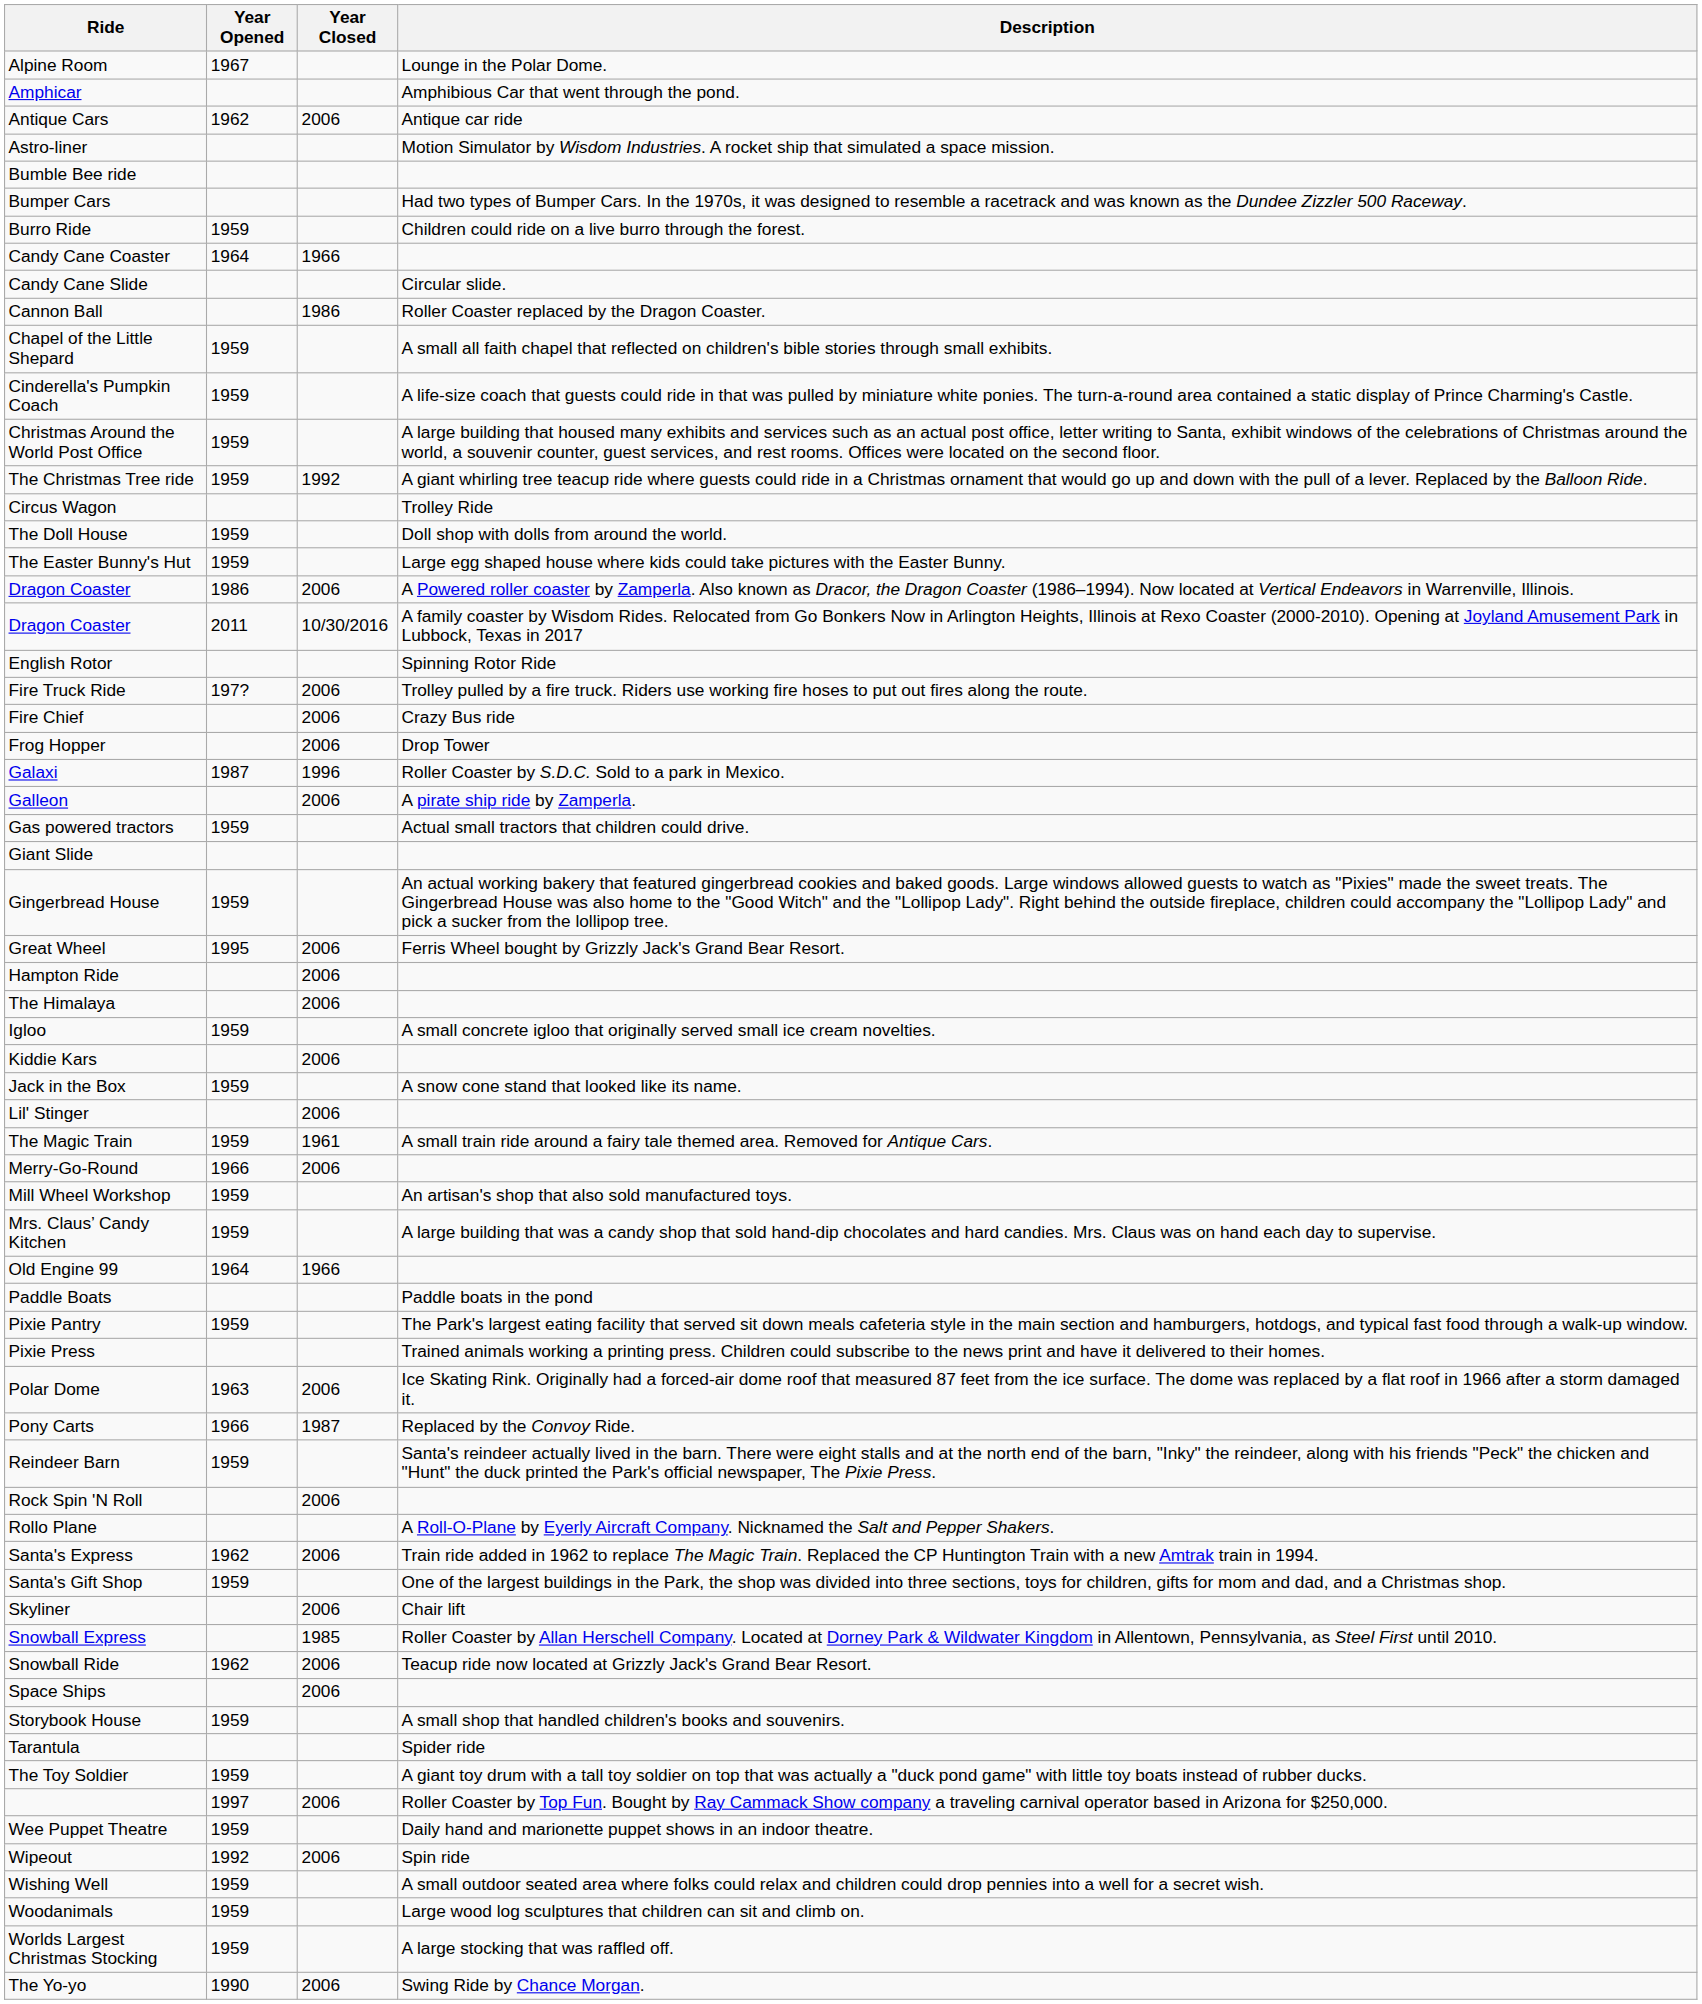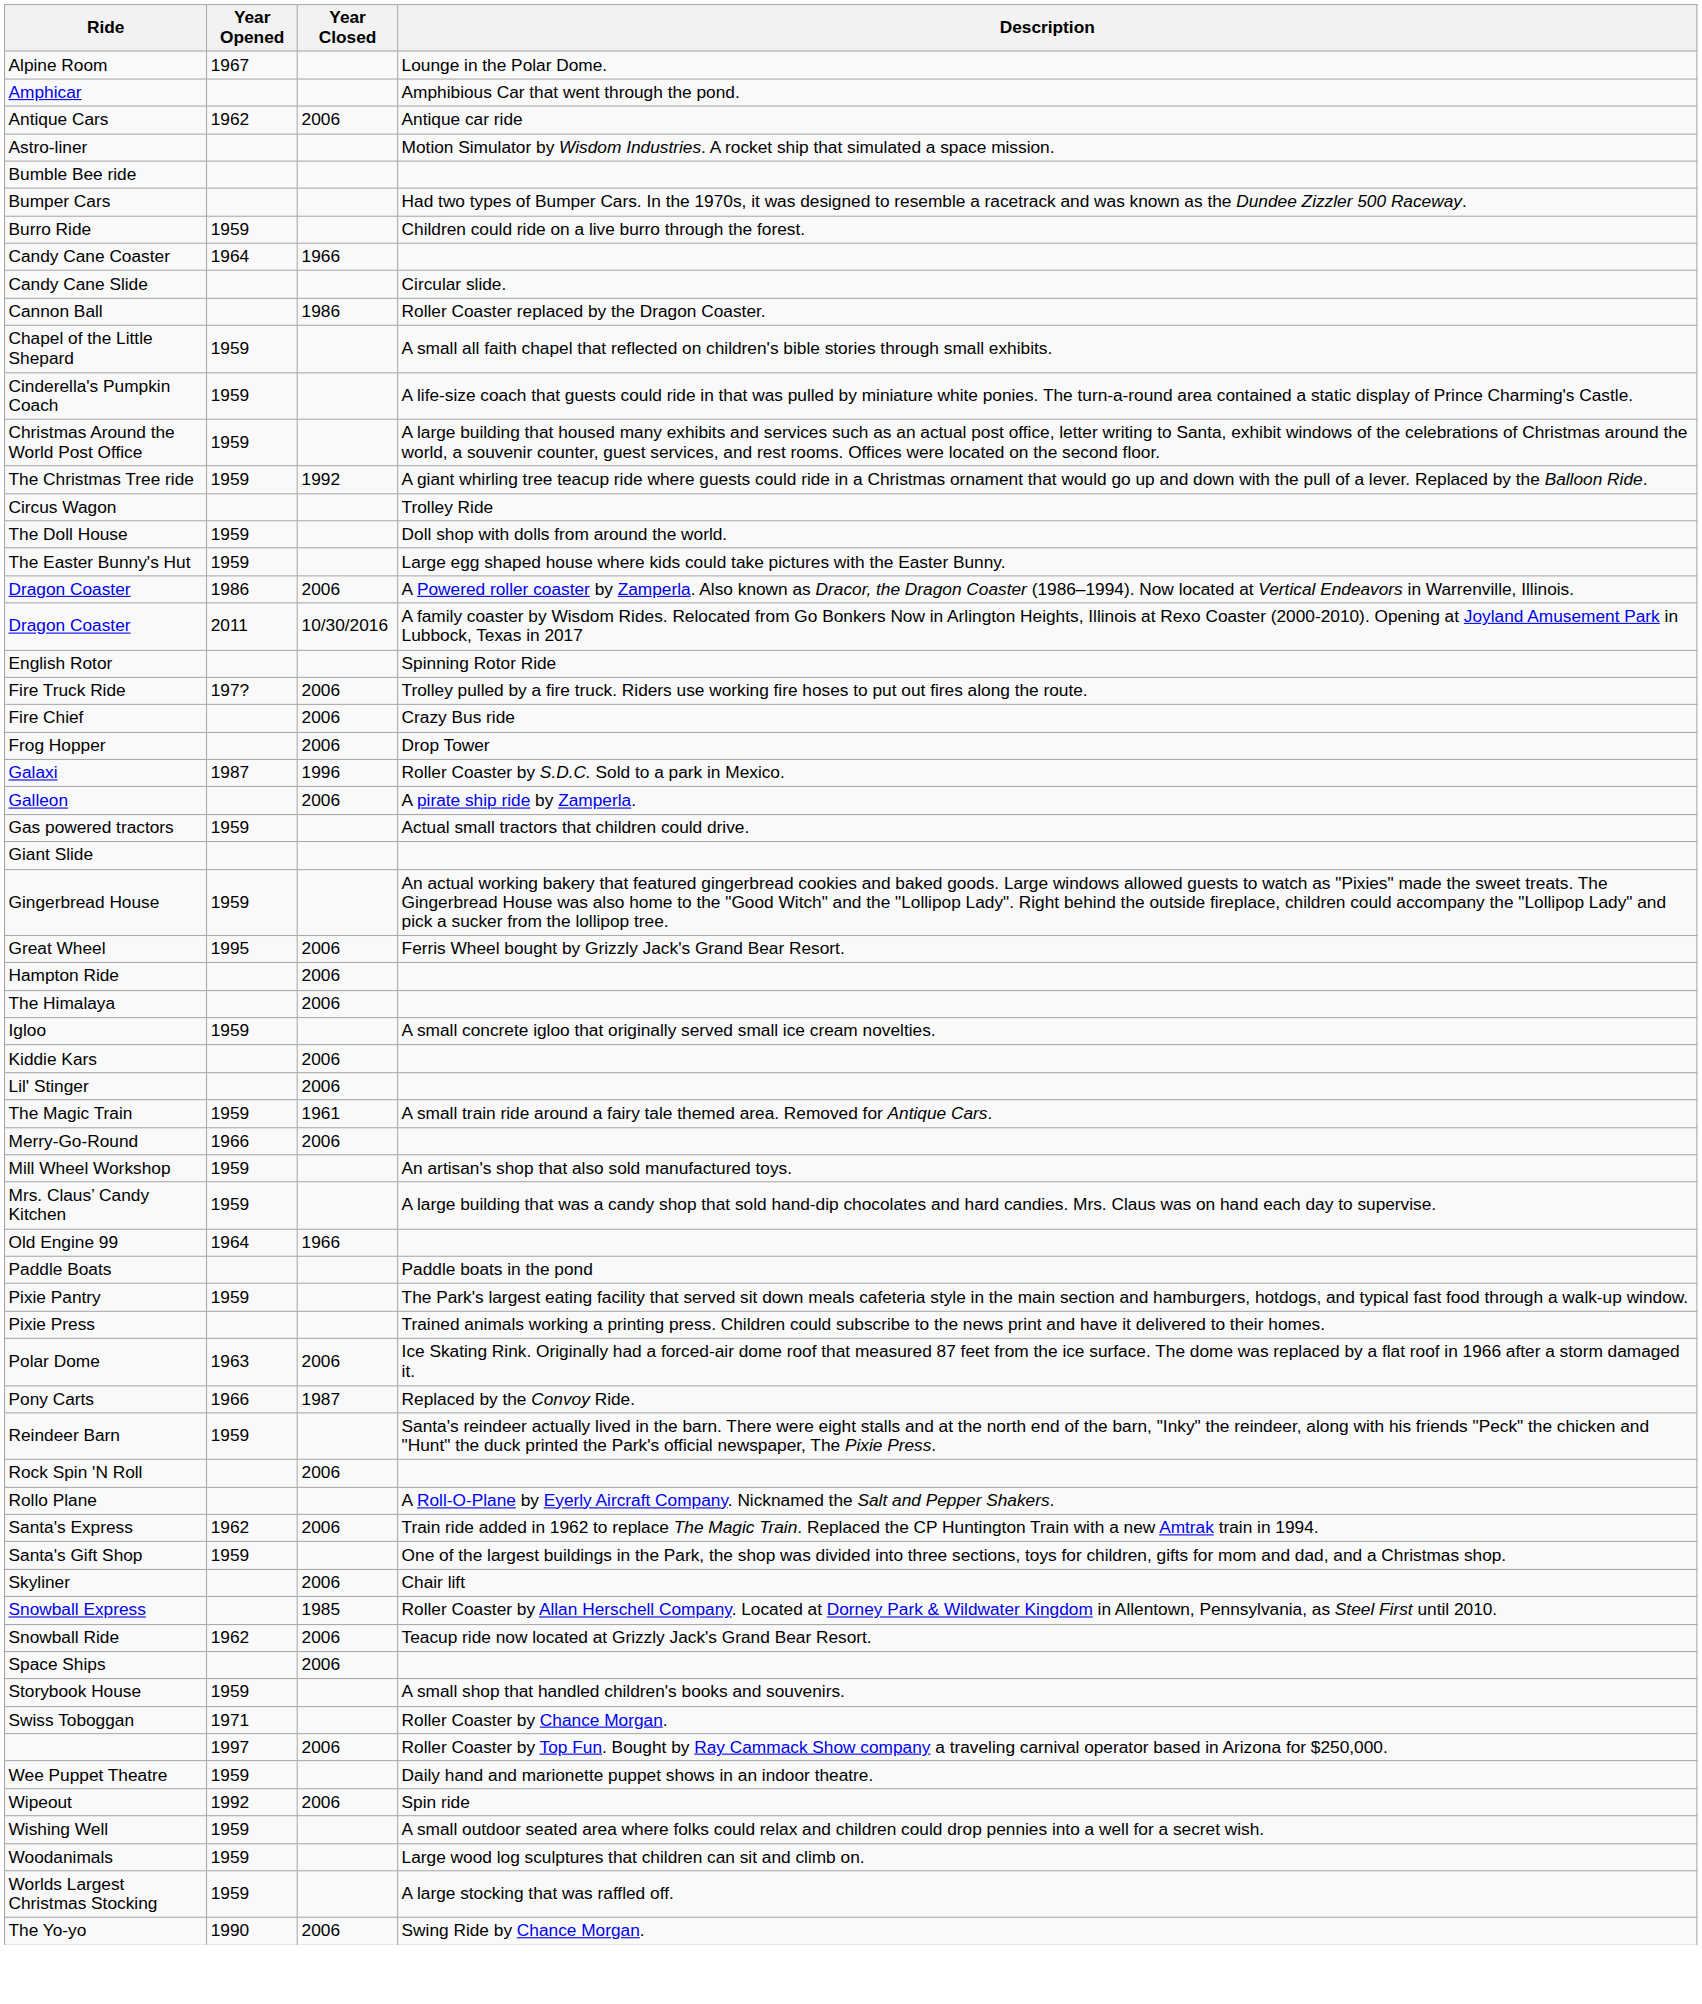 <table class="wikitable sortable" border="1">
 <tr>
 <th>Ride</th>
 <th>Year Opened</th>
 <th>Year Closed</th>
 <th>Description</th>
 </tr>
 <tr>
 <td>Alpine Room</td>
 <td>1967</td>
 <td></td>
 <td>Lounge in the Polar Dome.</td>
 </tr>
 <tr>
 <td><a href='#'>Amphicar</a></td>
 <td></td>
 <td></td>
 <td>Amphibious Car that went through the pond.</td>
 </tr>
 <tr>
 <td>Antique Cars</td>
 <td>1962</td>
 <td>2006</td>
 <td>Antique car ride</td>
 </tr>
 <tr>
 <td>Astro-liner</td>
 <td></td>
 <td></td>
 <td>Motion Simulator by <em>Wisdom Industries</em>. A rocket ship that simulated a space mission.</td>
 </tr>
 <tr>
 <td>Bumble Bee ride</td>
 <td></td>
 <td></td>
 <td></td>
 </tr>
 <tr>
 <td>Bumper Cars</td>
 <td></td>
 <td></td>
 <td>Had two types of Bumper Cars. In the 1970s, it was designed to resemble a racetrack and was known as the <em>Dundee Zizzler 500 Raceway</em>.</td>
 </tr>
 <tr>
 <td>Burro Ride</td>
 <td>1959</td>
 <td></td>
 <td>Children could ride on a live burro through the forest.</td>
 </tr>
 <tr>
 <td>Candy Cane Coaster</td>
 <td>1964</td>
 <td>1966</td>
 <td></td>
 </tr>
 <tr>
 <td>Candy Cane Slide</td>
 <td></td>
 <td></td>
 <td>Circular slide.</td>
 </tr>
 <tr>
 <td>Cannon Ball</td>
 <td></td>
 <td>1986</td>
 <td>Roller Coaster replaced by the Dragon Coaster.</td>
 </tr>
 <tr>
 <td>Chapel of the Little Shepard</td>
 <td>1959</td>
 <td></td>
 <td>A small all faith chapel that reflected on children's bible stories through small exhibits.</td>
 </tr>
 <tr>
 <td>Cinderella's Pumpkin Coach</td>
 <td>1959</td>
 <td></td>
 <td>A life-size coach that guests could ride in that was pulled by miniature white ponies. The turn-a-round area contained a static display of Prince Charming's Castle.</td>
 </tr>
 <tr>
 <td>Christmas Around the World Post Office</td>
 <td>1959</td>
 <td></td>
 <td>A large building that housed many exhibits and services such as an actual post office, letter writing to Santa, exhibit windows of the celebrations of Christmas around the world, a souvenir counter, guest services, and rest rooms. Offices were located on the second floor.</td>
 </tr>
 <tr>
 <td>The Christmas Tree ride</td>
 <td>1959</td>
 <td>1992</td>
 <td>A giant whirling tree teacup ride where guests could ride in a Christmas ornament that would go up and down with the pull of a lever. Replaced by the <em>Balloon Ride</em>.</td>
 </tr>
 <tr>
 <td>Circus Wagon</td>
 <td></td>
 <td></td>
 <td>Trolley Ride</td>
 </tr>
 <tr>
 <td>The Doll House</td>
 <td>1959</td>
 <td></td>
 <td>Doll shop with dolls from around the world.</td>
 </tr>
 <tr>
 <td>The Easter Bunny's Hut</td>
 <td>1959</td>
 <td></td>
 <td>Large egg shaped house where kids could take pictures with the Easter Bunny.</td>
 </tr>
 <tr>
 <td><a href='#'>Dragon Coaster</a></td>
 <td>1986</td>
 <td>2006</td>
 <td>A <a href='#'>Powered roller coaster</a> by <a href='#'>Zamperla</a>. Also known as <em>Dracor, the Dragon Coaster</em> (1986–1994). Now located at <em>Vertical Endeavors</em> in Warrenville, Illinois.</td>
 </tr>
 <tr>
 <td><a href='#'>Dragon Coaster</a></td>
 <td>2011</td>
 <td>10/30/2016</td>
 <td>A family coaster by Wisdom Rides. Relocated from Go Bonkers Now in Arlington Heights, Illinois at Rexo Coaster (2000-2010). Opening at <a href='#'>Joyland Amusement Park</a> in Lubbock, Texas in 2017</td>
 </tr>
 <tr>
 <td>English Rotor</td>
 <td></td>
 <td></td>
 <td>Spinning Rotor Ride</td>
 </tr>
 <tr>
 <td>Fire Truck Ride</td>
 <td>197?</td>
 <td>2006</td>
 <td>Trolley pulled by a fire truck. Riders use working fire hoses to put out fires along the route.</td>
 </tr>
 <tr>
 <td>Fire Chief</td>
 <td></td>
 <td>2006</td>
 <td>Crazy Bus ride</td>
 </tr>
 <tr>
 <td>Frog Hopper</td>
 <td></td>
 <td>2006</td>
 <td>Drop Tower</td>
 </tr>
 <tr>
 <td><a href='#'>Galaxi</a></td>
 <td>1987</td>
 <td>1996</td>
 <td>Roller Coaster by <em>S.D.C.</em>  Sold to a park in Mexico.</td>
 </tr>
 <tr>
 <td><a href='#'>Galleon</a></td>
 <td></td>
 <td>2006</td>
 <td>A <a href='#'>pirate ship ride</a> by <a href='#'>Zamperla</a>.</td>
 </tr>
 <tr>
 <td>Gas powered tractors</td>
 <td>1959</td>
 <td></td>
 <td>Actual small tractors that children could drive.</td>
 </tr>
 <tr>
 <td>Giant Slide</td>
 <td></td>
 <td></td>
 <td></td>
 </tr>
 <tr>
 <td>Gingerbread House</td>
 <td>1959</td>
 <td></td>
 <td>An actual working bakery that featured gingerbread cookies and baked goods. Large windows allowed guests to watch as "Pixies" made the sweet treats. The Gingerbread House was also home to the "Good Witch" and the "Lollipop Lady". Right behind the outside fireplace, children could accompany the "Lollipop Lady" and pick a sucker from the lollipop tree.</td>
 </tr>
 <tr>
 <td>Great Wheel</td>
 <td>1995</td>
 <td>2006</td>
 <td>Ferris Wheel bought by Grizzly Jack's Grand Bear Resort.</td>
 </tr>
 <tr>
 <td>Hampton Ride</td>
 <td></td>
 <td>2006</td>
 <td></td>
 </tr>
 <tr>
 <td>The Himalaya</td>
 <td></td>
 <td>2006</td>
 <td></td>
 </tr>
 <tr>
 <td>Igloo</td>
 <td>1959</td>
 <td></td>
 <td>A small concrete igloo that originally served small ice cream novelties.</td>
 </tr>
 <tr>
 <td>Kiddie Kars</td>
 <td></td>
 <td>2006</td>
 <td></td>
 </tr>
 <tr>
-<td>Jack in the Box</td>
-<td>1959</td>
-<td></td>
-<td>A snow cone stand that looked like its name.</td>
-</tr>
-<tr>
 <td>Lil' Stinger</td>
 <td></td>
 <td>2006</td>
 <td></td>
 </tr>
 <tr>
 <td>The Magic Train</td>
 <td>1959</td>
 <td>1961</td>
 <td>A small train ride around a fairy tale themed area. Removed for <em>Antique Cars</em>.</td>
 </tr>
 <tr>
 <td>Merry-Go-Round</td>
 <td>1966</td>
 <td>2006</td>
 <td></td>
 </tr>
 <tr>
 <td>Mill Wheel Workshop</td>
 <td>1959</td>
 <td></td>
 <td>An artisan's shop that also sold manufactured toys.</td>
 </tr>
 <tr>
 <td>Mrs. Claus’ Candy Kitchen</td>
 <td>1959</td>
 <td></td>
 <td>A large building that was a candy shop that sold hand-dip chocolates and hard candies. Mrs. Claus was on hand each day to supervise.</td>
 </tr>
 <tr>
 <td>Old Engine 99</td>
 <td>1964</td>
 <td>1966</td>
 <td></td>
 </tr>
 <tr>
 <td>Paddle Boats</td>
 <td></td>
 <td></td>
 <td>Paddle boats in the pond</td>
 </tr>
 <tr>
 <td>Pixie Pantry</td>
 <td>1959</td>
 <td></td>
 <td>The Park's largest eating facility that served sit down meals cafeteria style in the main section and hamburgers, hotdogs, and typical fast food through a walk-up window.</td>
 </tr>
 <tr>
 <td>Pixie Press</td>
 <td></td>
 <td></td>
 <td>Trained animals working a printing press. Children could subscribe to the news print and have it delivered to their homes.</td>
 </tr>
 <tr>
 <td>Polar Dome</td>
 <td>1963</td>
 <td>2006</td>
 <td>Ice Skating Rink. Originally had a forced-air dome roof that measured 87 feet from the ice surface. The dome was replaced by a flat roof in 1966 after a storm damaged it.</td>
 </tr>
 <tr>
 <td>Pony Carts</td>
 <td>1966</td>
 <td>1987</td>
 <td>Replaced by the <em>Convoy</em> Ride.</td>
 </tr>
 <tr>
 <td>Reindeer Barn</td>
 <td>1959</td>
 <td></td>
 <td>Santa's reindeer actually lived in the barn. There were eight stalls and at the north end of the barn, "Inky" the reindeer, along with his friends "Peck" the chicken and "Hunt" the duck printed the Park's official newspaper, The <em>Pixie Press</em>.</td>
 </tr>
 <tr>
 <td>Rock Spin 'N Roll</td>
 <td></td>
 <td>2006</td>
 <td></td>
 </tr>
 <tr>
 <td>Rollo Plane</td>
 <td></td>
 <td></td>
 <td>A <a href='#'>Roll-O-Plane</a> by <a href='#'>Eyerly Aircraft Company</a>. Nicknamed the <em>Salt and Pepper Shakers</em>.</td>
 </tr>
 <tr>
 <td>Santa's Express</td>
 <td>1962</td>
 <td>2006</td>
 <td>Train ride added in 1962 to replace <em>The Magic Train</em>. Replaced the CP Huntington Train with a new <a href='#'>Amtrak</a> train in 1994.</td>
 </tr>
 <tr>
 <td>Santa's Gift Shop</td>
 <td>1959</td>
 <td></td>
 <td>One of the largest buildings in the Park, the shop was divided into three sections, toys for children, gifts for mom and dad, and a Christmas shop.</td>
 </tr>
 <tr>
 <td>Skyliner</td>
 <td></td>
 <td>2006</td>
 <td>Chair lift</td>
 </tr>
 <tr>
 <td><a href='#'>Snowball Express</a></td>
 <td></td>
 <td>1985</td>
 <td>Roller Coaster by <a href='#'>Allan Herschell Company</a>. Located at <a href='#'>Dorney Park & Wildwater Kingdom</a> in Allentown, Pennsylvania, as <em>Steel First</em> until 2010.</td>
 </tr>
 <tr>
 <td>Snowball Ride</td>
 <td>1962</td>
 <td>2006</td>
 <td>Teacup ride now located at Grizzly Jack's Grand Bear Resort.</td>
 </tr>
 <tr>
 <td>Space Ships</td>
 <td></td>
 <td>2006</td>
 <td></td>
 </tr>
 <tr>
 <td>Storybook House</td>
 <td>1959</td>
 <td></td>
 <td>A small shop that handled children's books and souvenirs.</td>
 </tr>
 <tr>
-<td>Tarantula</td>
+<td>Swiss Toboggan</td>
+<td>1971</td>
 <td></td>
-<td></td>
-<td>Spider ride</td>
-</tr>
-<tr>
-<td>The Toy Soldier</td>
-<td>1959</td>
-<td></td>
-<td>A giant toy drum with a tall toy soldier on top that was actually a "duck pond game" with little toy boats instead of rubber ducks.</td>
+<td>Roller Coaster by <a href='#'>Chance Morgan</a>.</td>
 </tr>
 <tr>
 <td> </td>
 <td>1997</td>
 <td>2006</td>
 <td>Roller Coaster by <a href='#'>Top Fun</a>. Bought by <a href='#'>Ray Cammack Show company</a> a traveling carnival operator based in Arizona for $250,000.</td>
 </tr>
 <tr>
 <td>Wee Puppet Theatre</td>
 <td>1959</td>
 <td></td>
 <td>Daily hand and marionette puppet shows in an indoor theatre.</td>
 </tr>
 <tr>
 <td>Wipeout</td>
 <td>1992</td>
 <td>2006</td>
 <td>Spin ride</td>
 </tr>
 <tr>
 <td>Wishing Well</td>
 <td>1959</td>
 <td></td>
 <td>A small outdoor seated area where folks could relax and children could drop pennies into a well for a secret wish.</td>
 </tr>
 <tr>
 <td>Woodanimals</td>
 <td>1959</td>
 <td></td>
 <td>Large wood log sculptures that children can sit and climb on.</td>
 </tr>
 <tr>
 <td>Worlds Largest Christmas Stocking</td>
 <td>1959</td>
 <td></td>
 <td>A large stocking that was raffled off.</td>
 </tr>
 <tr>
 <td>The Yo-yo</td>
 <td>1990</td>
 <td>2006</td>
 <td>Swing Ride by <a href='#'>Chance Morgan</a>.</td>
 </tr>
 </table>
